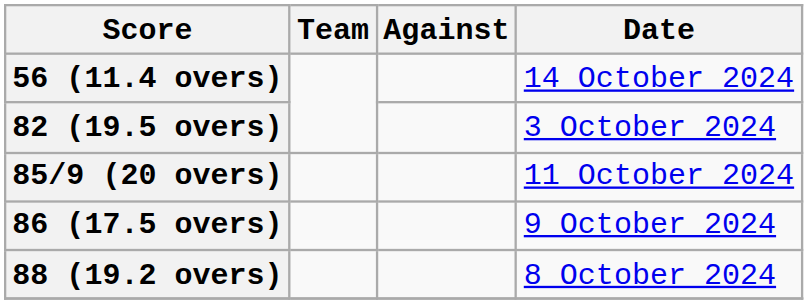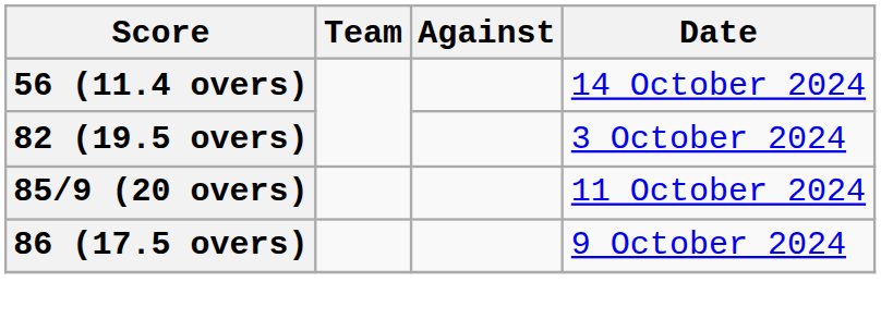 <table class="wikitable sortable" style="text-align:left;">
 <tr>
 <th scope=col>Score</th>
 <th scope=col>Team</th>
 <th scope=col>Against</th>
 <th scope=col data-sort-type=date>Date</th>
 </tr>
 <tr>
 <th>56 (11.4 overs)</th>
 <td rowspan=2></td>
 <td></td>
 <td><a href='#'>14 October 2024</a></td>
 </tr>
 <tr>
 <th>82 (19.5 overs)</th>
 <td></td>
 <td><a href='#'>3 October 2024</a></td>
 </tr>
 <tr>
 <th>85/9 (20 overs)</th>
 <td></td>
 <td></td>
 <td><a href='#'>11 October 2024</a></td>
 </tr>
 <tr>
 <th>86 (17.5 overs)</th>
 <td></td>
 <td></td>
 <td><a href='#'>9 October 2024</a></td>
 </tr>
 <tr>
-<th>88 (19.2 overs)</th>
-<td></td>
-<td></td>
-<td><a href='#'>8 October 2024</a></td>
-</tr>
-<tr>
 </tr>
 </table>
